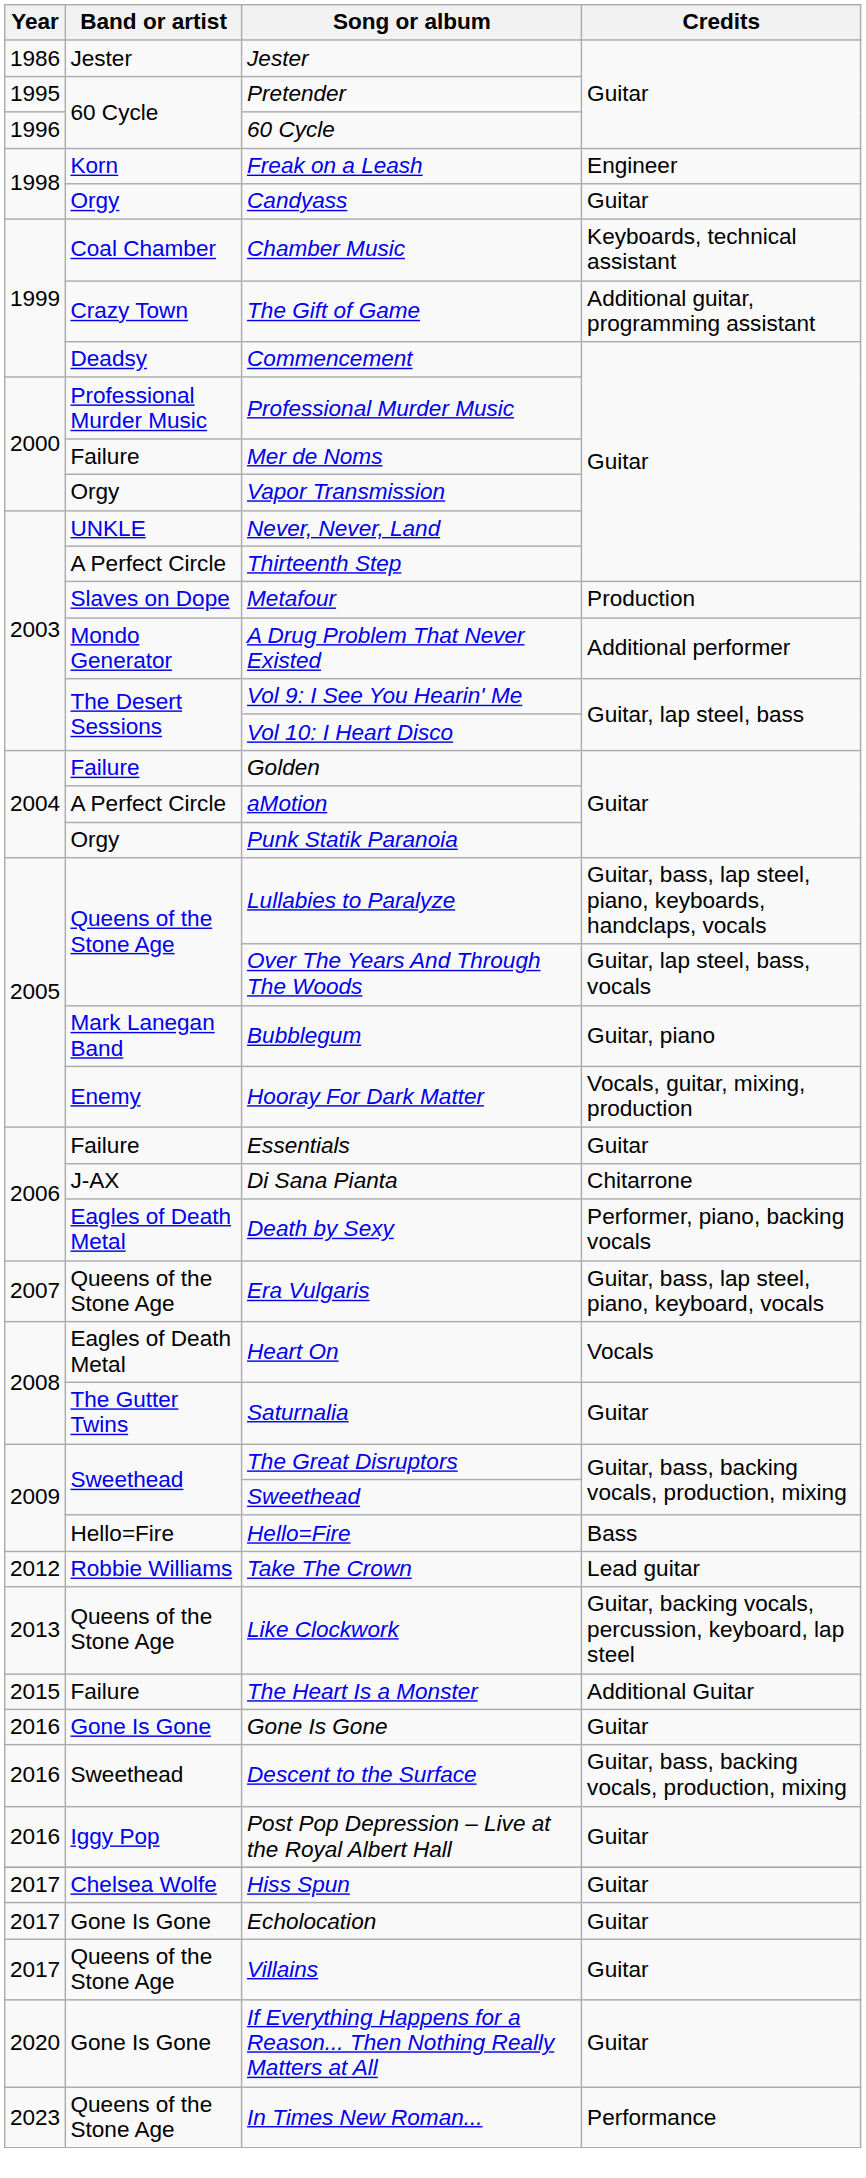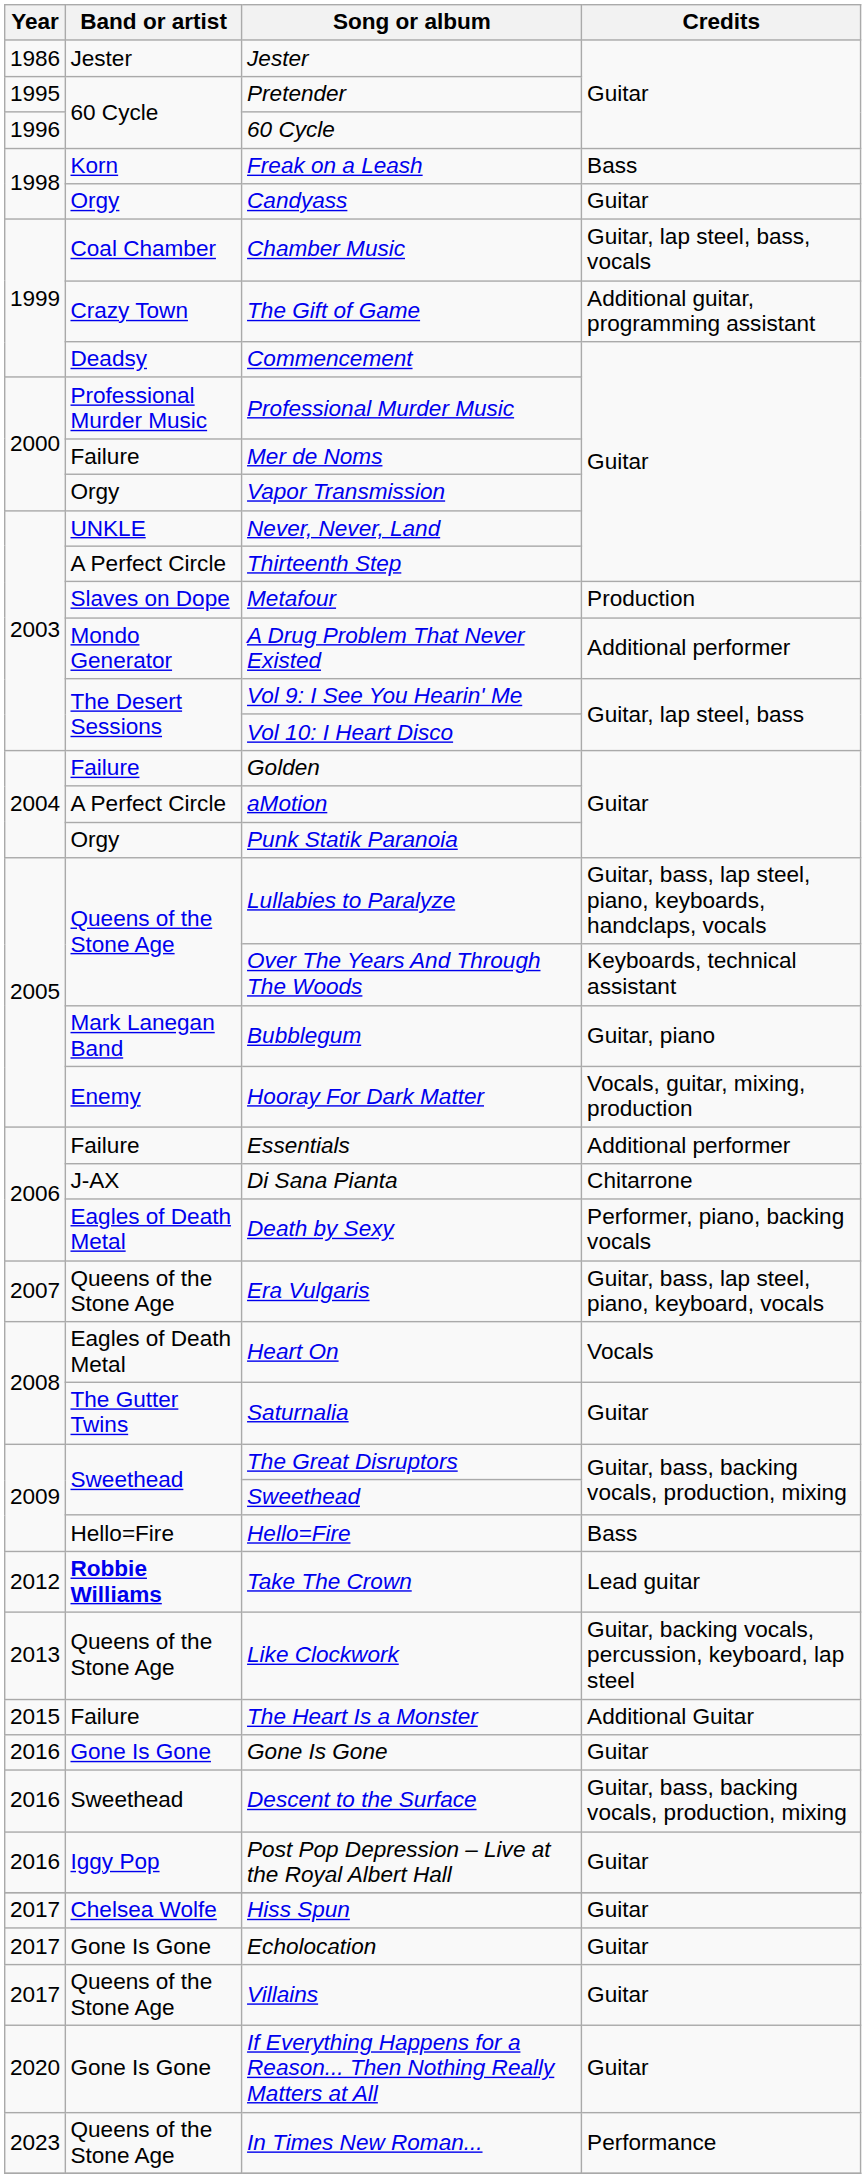 <table class="wikitable">
 <tr>
 <th>Year</th>
 <th>Band or artist</th>
 <th>Song or album</th>
 <th>Credits</th>
 </tr>
 <tr>
 <td style="text-align:center;">1986</td>
 <td>Jester</td>
 <td><em>Jester</em></td>
 <td style="text-align:left;" rowspan="3">Guitar</td>
 </tr>
 <tr>
 <td style="text-align:center;">1995</td>
 <td style="text-align:left;" rowspan="2">60 Cycle</td>
 <td><em>Pretender</em></td>
 </tr>
 <tr>
 <td style="text-align:center;">1996</td>
 <td><em>60 Cycle</em></td>
 </tr>
 <tr>
 <td style="text-align:center;" rowspan="2">1998</td>
 <td><a href='#'>Korn</a></td>
 <td><em><a href='#'>Freak on a Leash</a></em></td>
-<td style="text-align:left;">Engineer</td>
+<td style="text-align:left;">Bass</td>
 </tr>
 <tr>
 <td><a href='#'>Orgy</a></td>
 <td><em><a href='#'>Candyass</a></em></td>
 <td style="text-align:left;">Guitar</td>
 </tr>
 <tr>
 <td style="text-align:center;" rowspan="3">1999</td>
 <td><a href='#'>Coal Chamber</a></td>
 <td><em><a href='#'>Chamber Music</a></em></td>
-<td style="text-align:left;">Keyboards, technical assistant</td>
+<td style="text-align:left;">Guitar, lap steel, bass, vocals</td>
 </tr>
 <tr>
 <td><a href='#'>Crazy Town</a></td>
 <td><em><a href='#'>The Gift of Game</a></em></td>
 <td style="text-align:left;">Additional guitar, programming assistant</td>
 </tr>
 <tr>
 <td><a href='#'>Deadsy</a></td>
 <td><em><a href='#'>Commencement</a></em></td>
 <td style="text-align:left;" rowspan="6">Guitar</td>
 </tr>
 <tr>
 <td style="text-align:center;" rowspan="3">2000</td>
 <td><a href='#'>Professional Murder Music</a></td>
 <td><em><a href='#'>Professional Murder Music</a></em></td>
 </tr>
 <tr>
 <td>Failure</td>
 <td><em><a href='#'>Mer de Noms</a></em></td>
 </tr>
 <tr>
 <td>Orgy</td>
 <td><em><a href='#'>Vapor Transmission</a></em></td>
 </tr>
 <tr>
 <td style="text-align:center;" rowspan="6">2003</td>
 <td><a href='#'>UNKLE</a></td>
 <td><em><a href='#'>Never, Never, Land</a></em></td>
 </tr>
 <tr>
 <td>A Perfect Circle</td>
 <td><em><a href='#'>Thirteenth Step</a></em></td>
 </tr>
 <tr>
 <td><a href='#'>Slaves on Dope</a></td>
 <td><em><a href='#'>Metafour</a></em></td>
 <td style="text-align:left;">Production</td>
 </tr>
 <tr>
 <td><a href='#'>Mondo Generator</a></td>
 <td><em><a href='#'>A Drug Problem That Never Existed</a></em></td>
 <td style="text-align:left;">Additional performer</td>
 </tr>
 <tr>
 <td style="text-align:left;" rowspan="2"><a href='#'>The Desert Sessions</a></td>
 <td><em><a href='#'>Vol 9: I See You Hearin' Me</a></em></td>
 <td style="text-align:left;" rowspan="2">Guitar, lap steel, bass</td>
 </tr>
 <tr>
 <td><em><a href='#'>Vol 10: I Heart Disco</a></em></td>
 </tr>
 <tr>
 <td style="text-align:center;" rowspan="3">2004</td>
 <td><a href='#'>Failure</a></td>
 <td><em>Golden</em></td>
 <td style="text-align:left;" rowspan="3">Guitar</td>
 </tr>
 <tr>
 <td>A Perfect Circle</td>
 <td><em><a href='#'>aMotion</a></em></td>
 </tr>
 <tr>
 <td>Orgy</td>
 <td><em><a href='#'>Punk Statik Paranoia</a></em></td>
 </tr>
 <tr>
 <td style="text-align:center;" rowspan="4">2005</td>
 <td style="text-align:left;" rowspan="2"><a href='#'>Queens of the Stone Age</a></td>
 <td><em><a href='#'>Lullabies to Paralyze</a></em></td>
 <td style="text-align:left;">Guitar, bass, lap steel, piano, keyboards, handclaps, vocals</td>
 </tr>
 <tr>
 <td><em><a href='#'>Over The Years And Through The Woods</a></em></td>
-<td style="text-align:left;">Guitar, lap steel, bass, vocals</td>
+<td style="text-align:left;">Keyboards, technical assistant</td>
 </tr>
 <tr>
 <td><a href='#'>Mark Lanegan Band</a></td>
 <td><em><a href='#'>Bubblegum</a></em></td>
 <td style="text-align:left;">Guitar, piano</td>
 </tr>
 <tr>
 <td><a href='#'>Enemy</a></td>
 <td><em><a href='#'>Hooray For Dark Matter</a></em></td>
 <td style="text-align:left;">Vocals, guitar, mixing, production</td>
 </tr>
 <tr>
 <td style="text-align:center;" rowspan="3">2006</td>
 <td>Failure</td>
 <td><em>Essentials</em></td>
-<td style="text-align:left;">Guitar</td>
+<td style="text-align:left;">Additional performer</td>
 </tr>
 <tr>
 <td>J-AX</td>
 <td><em>Di Sana Pianta</em></td>
 <td style="text-align:left;">Chitarrone</td>
 </tr>
 <tr>
 <td><a href='#'>Eagles of Death Metal</a></td>
 <td><em><a href='#'>Death by Sexy</a></em></td>
 <td style="text-align:left;">Performer, piano, backing vocals</td>
 </tr>
 <tr>
 <td style="text-align:center;">2007</td>
 <td>Queens of the Stone Age</td>
 <td><em><a href='#'>Era Vulgaris</a></em></td>
 <td style="text-align:left;">Guitar, bass, lap steel, piano, keyboard, vocals</td>
 </tr>
 <tr>
 <td style="text-align:center;" rowspan="2">2008</td>
 <td>Eagles of Death Metal</td>
 <td><em><a href='#'>Heart On</a></em></td>
 <td style="text-align:left;">Vocals</td>
 </tr>
 <tr>
 <td><a href='#'>The Gutter Twins</a></td>
 <td><em><a href='#'>Saturnalia</a></em></td>
 <td style="text-align:left;">Guitar</td>
 </tr>
 <tr>
 <td style="text-align:center;" rowspan="3">2009</td>
 <td style="text-align:left;" rowspan="2"><a href='#'>Sweethead</a></td>
 <td><em><a href='#'>The Great Disruptors</a></em></td>
 <td style="text-align:left;" rowspan="2">Guitar, bass, backing vocals, production, mixing</td>
 </tr>
 <tr>
 <td><em><a href='#'>Sweethead</a></em></td>
 </tr>
 <tr>
 <td>Hello=Fire</td>
 <td><em><a href='#'>Hello=Fire</a></em></td>
 <td style="text-align:left;">Bass</td>
 </tr>
 <tr>
 <td style="text-align:center;">2012</td>
-<td><a href='#'>Robbie Williams</a></td>
+<td><strong><a href='#'>Robbie Williams</a></strong></td>
 <td><em><a href='#'>Take The Crown</a></em></td>
 <td style="text-align:left;">Lead guitar</td>
 </tr>
 <tr>
 <td style="text-align:center;">2013</td>
 <td>Queens of the Stone Age</td>
 <td><em><a href='#'>Like Clockwork</a></em></td>
 <td style="text-align:left;">Guitar, backing vocals, percussion, keyboard, lap steel</td>
 </tr>
 <tr>
 <td style="text-align:center;">2015</td>
 <td>Failure</td>
 <td><em><a href='#'>The Heart Is a Monster</a></em></td>
 <td style="text-align:left;">Additional Guitar</td>
 </tr>
 <tr>
 <td style="text-align:center;">2016</td>
 <td><a href='#'>Gone Is Gone</a></td>
 <td><em>Gone Is Gone</em></td>
 <td style="text-align:left;">Guitar</td>
 </tr>
 <tr>
 <td style="text-align:center;">2016</td>
 <td>Sweethead</td>
 <td><em><a href='#'>Descent to the Surface</a></em></td>
 <td style="text-align:left;">Guitar, bass, backing vocals, production, mixing</td>
 </tr>
 <tr>
 <td style="text-align:center;">2016</td>
 <td><a href='#'>Iggy Pop</a></td>
 <td><em>Post Pop Depression – Live at the Royal Albert Hall</em></td>
 <td style="text-align:left;">Guitar</td>
 </tr>
 <tr>
 </tr>
 <tr>
 <td style="text-align:center;">2017</td>
 <td><a href='#'>Chelsea Wolfe</a></td>
 <td><em><a href='#'>Hiss Spun</a></em></td>
 <td style="text-align:left;">Guitar</td>
 </tr>
 <tr>
 <td style="text-align:center;">2017</td>
 <td>Gone Is Gone</td>
 <td><em>Echolocation</em></td>
 <td style="text-align:left;">Guitar</td>
 </tr>
 <tr>
 <td style="text-align:center;">2017</td>
 <td>Queens of the Stone Age</td>
 <td><em><a href='#'>Villains</a></em></td>
 <td style="text-align:left;">Guitar</td>
 </tr>
 <tr>
 <td style="text-align:center;">2020</td>
 <td>Gone Is Gone</td>
 <td><em><a href='#'>If Everything Happens for a Reason... Then Nothing Really Matters at All</a></em></td>
 <td style="text-align:left;">Guitar</td>
 </tr>
 <tr>
 <td style="text-align:center;">2023</td>
 <td>Queens of the Stone Age</td>
 <td><em><a href='#'>In Times New Roman...</a></em></td>
 <td style="text-align:left;">Performance</td>
 </tr>
 <tr>
 </tr>
 </table>
